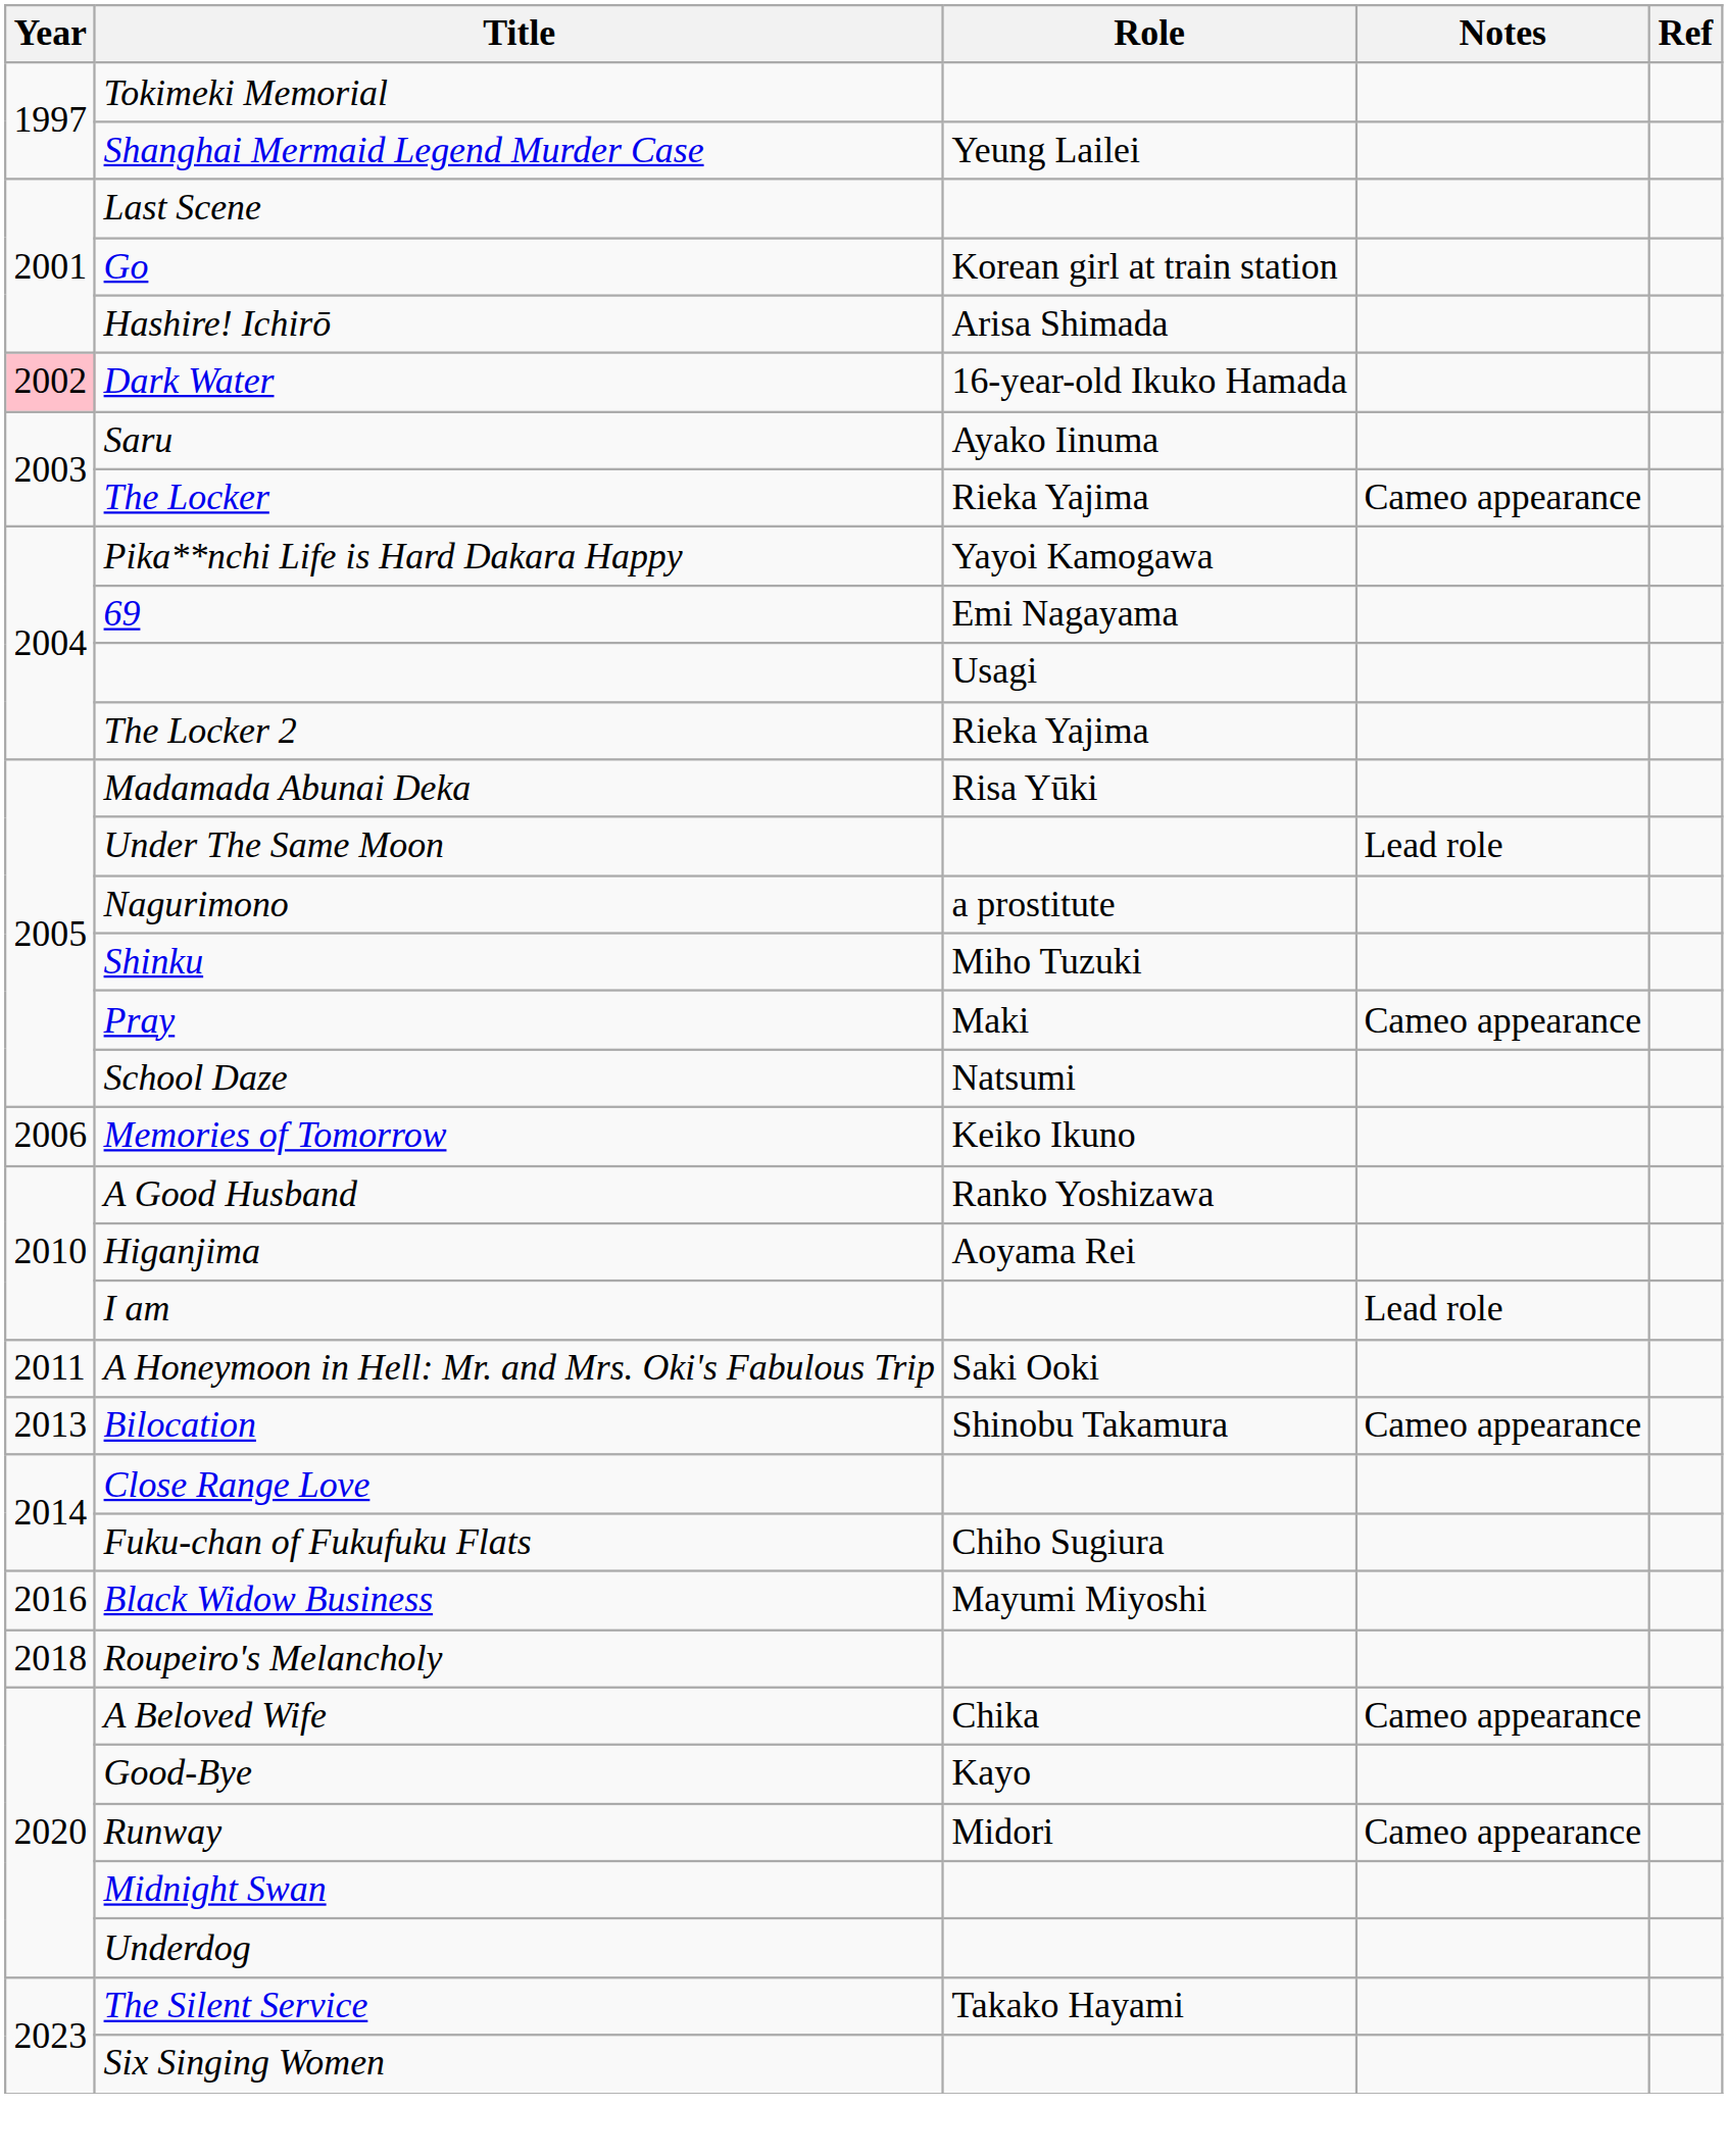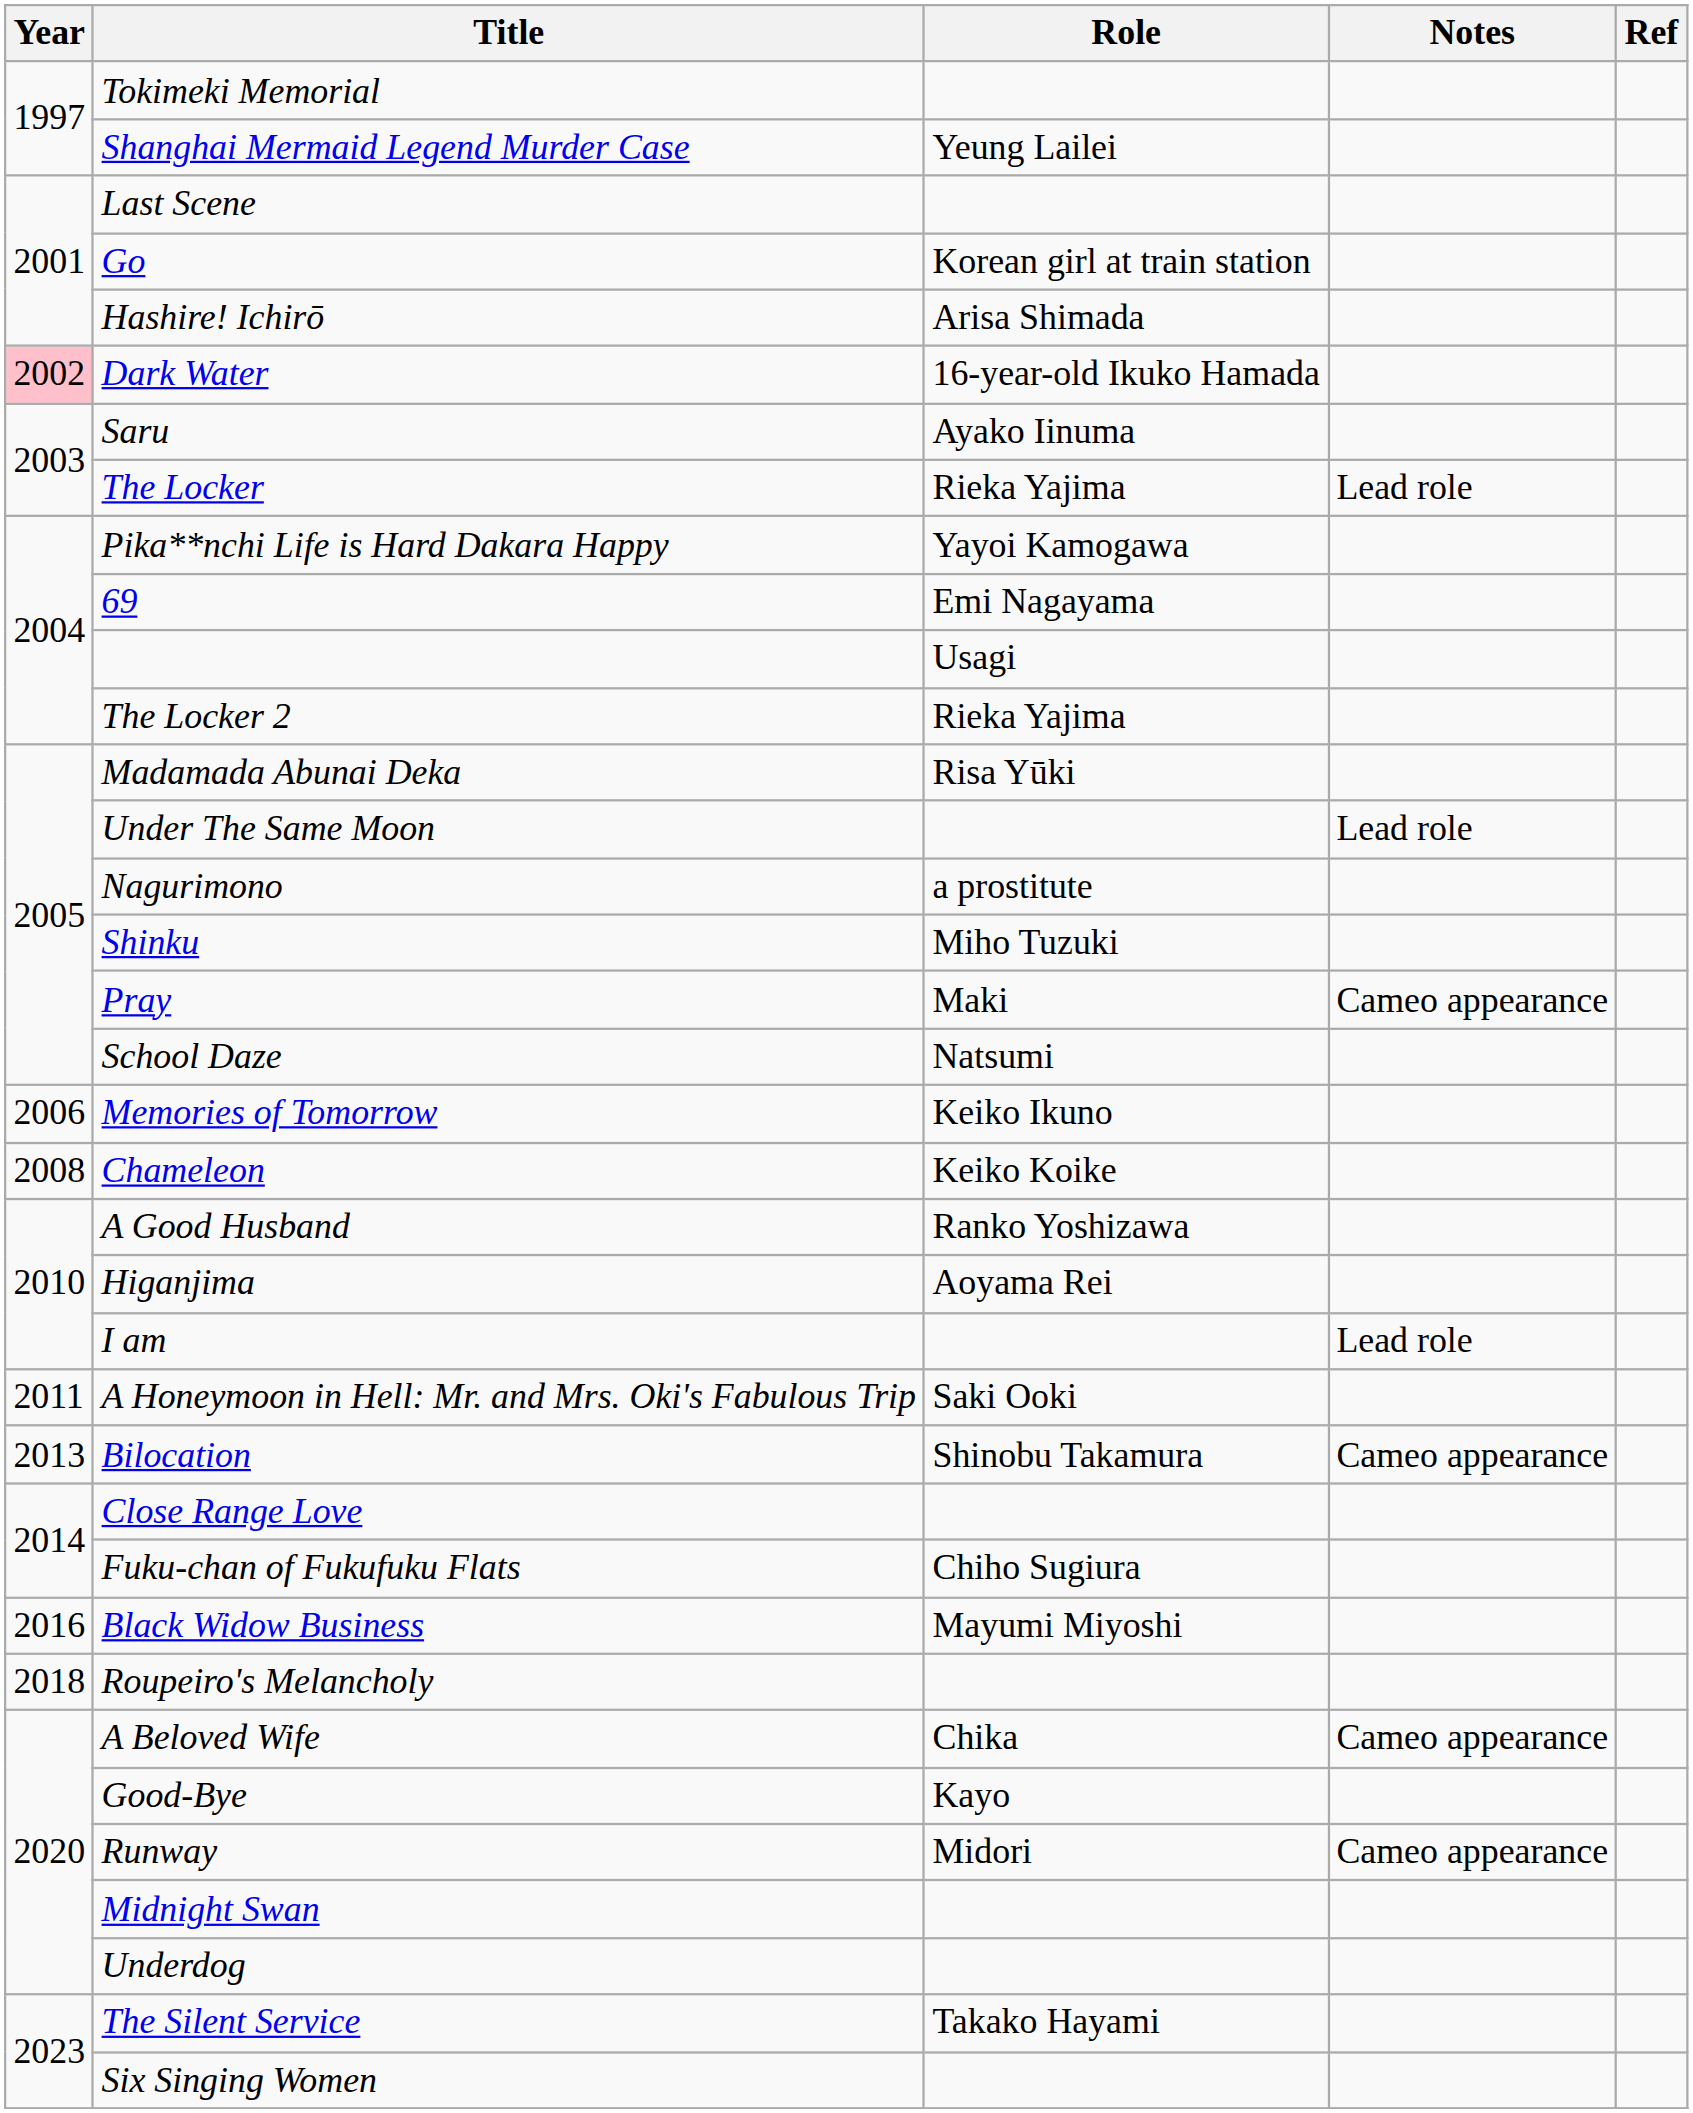 <table class="wikitable sortable plainrowheaders">
 <tr>
 <th>Year</th>
 <th>Title</th>
 <th>Role</th>
 <th>Notes</th>
 <th class="unsortable">Ref</th>
 </tr>
 <tr>
 <td rowspan=2>1997</td>
 <td><em>Tokimeki Memorial</em></td>
 <td></td>
 <td></td>
 <td></td>
 </tr>
 <tr>
 <td><em><a href='#'>Shanghai Mermaid Legend Murder Case</a></em></td>
 <td>Yeung Lailei</td>
 <td> </td>
 <td></td>
 </tr>
 <tr>
 <td rowspan=3>2001</td>
 <td><em>Last Scene</em></td>
 <td> </td>
 <td> </td>
 <td></td>
 </tr>
 <tr>
 <td><em><a href='#'>Go</a></em></td>
 <td>Korean girl at train station</td>
 <td> </td>
 <td></td>
 </tr>
 <tr>
 <td><em>Hashire! Ichirō</em></td>
 <td>Arisa Shimada</td>
 <td> </td>
 <td></td>
 </tr>
 <tr>
 <td style="background: pink;">2002</td>
 <td><em><a href='#'>Dark Water</a></em></td>
 <td>16-year-old Ikuko Hamada</td>
 <td></td>
 <td></td>
 </tr>
 <tr>
 <td rowspan=2>2003</td>
 <td><em>Saru</em></td>
 <td>Ayako Iinuma</td>
 <td> </td>
 <td></td>
 </tr>
 <tr>
 <td><em><a href='#'>The Locker</a></em></td>
 <td>Rieka Yajima</td>
-<td>Cameo appearance</td>
+<td>Lead role</td>
 <td></td>
 </tr>
 <tr>
 <td rowspan=4>2004</td>
 <td><em>Pika**nchi Life is Hard Dakara Happy</em></td>
 <td>Yayoi Kamogawa</td>
 <td> </td>
 <td></td>
 </tr>
 <tr>
 <td><em><a href='#'>69</a></em></td>
 <td>Emi Nagayama</td>
 <td></td>
 <td></td>
 </tr>
 <tr>
 <td><em></em></td>
 <td>Usagi</td>
 <td> </td>
 <td></td>
 </tr>
 <tr>
 <td><em>The Locker 2</em></td>
 <td>Rieka Yajima</td>
 <td> </td>
 <td></td>
 </tr>
 <tr>
 <td rowspan=6>2005</td>
 <td><em>Madamada Abunai Deka</em></td>
 <td>Risa Yūki</td>
 <td> </td>
 <td></td>
 </tr>
 <tr>
 <td><em>Under The Same Moon</em> </td>
 <td></td>
 <td>Lead role</td>
 <td></td>
 </tr>
 <tr>
 <td><em>Nagurimono</em></td>
 <td>a prostitute</td>
 <td> </td>
 <td></td>
 </tr>
 <tr>
 <td><em><a href='#'>Shinku</a></em></td>
 <td>Miho Tuzuki</td>
 <td> </td>
 <td></td>
 </tr>
 <tr>
 <td><em><a href='#'>Pray</a></em></td>
 <td>Maki</td>
 <td>Cameo appearance</td>
 <td></td>
 </tr>
 <tr>
 <td><em>School Daze</em></td>
 <td>Natsumi</td>
 <td> </td>
 <td></td>
 </tr>
 <tr>
 <td>2006</td>
 <td><em><a href='#'>Memories of Tomorrow</a></em></td>
 <td>Keiko Ikuno</td>
+<td></td>
+<td></td>
+</tr>
+<tr>
+<td>2008</td>
+<td><em><a href='#'>Chameleon</a></em></td>
+<td>Keiko Koike</td>
 <td></td>
 <td></td>
 </tr>
 <tr>
 <td rowspan=3>2010</td>
 <td><em>A Good Husband</em></td>
 <td>Ranko Yoshizawa</td>
 <td></td>
 <td></td>
 </tr>
 <tr>
 <td><em>Higanjima</em></td>
 <td>Aoyama Rei</td>
 <td></td>
 <td></td>
 </tr>
 <tr>
 <td><em>I am</em></td>
 <td> </td>
 <td>Lead role</td>
 <td></td>
 </tr>
 <tr>
 <td>2011</td>
 <td><em>A Honeymoon in Hell: Mr. and Mrs. Oki's Fabulous Trip</em></td>
 <td>Saki Ooki</td>
 <td></td>
 <td></td>
 </tr>
 <tr>
 <td>2013</td>
 <td><em><a href='#'>Bilocation</a></em></td>
 <td>Shinobu Takamura</td>
 <td>Cameo appearance</td>
 <td></td>
 </tr>
 <tr>
 <td rowspan=2>2014</td>
 <td><em><a href='#'>Close Range Love</a></em></td>
 <td> </td>
 <td></td>
 <td></td>
 </tr>
 <tr>
 <td><em>Fuku-chan of Fukufuku Flats</em></td>
 <td>Chiho Sugiura</td>
 <td></td>
 <td></td>
 </tr>
 <tr>
 <td>2016</td>
 <td><em><a href='#'>Black Widow Business</a></em></td>
 <td>Mayumi Miyoshi</td>
 <td></td>
 <td></td>
 </tr>
 <tr>
 <td>2018</td>
 <td><em>Roupeiro's Melancholy</em></td>
 <td></td>
 <td></td>
 <td></td>
 </tr>
 <tr>
 <td rowspan=5>2020</td>
 <td><em>A Beloved Wife</em></td>
 <td>Chika</td>
 <td>Cameo appearance</td>
 <td></td>
 </tr>
 <tr>
 <td><em>Good-Bye</em></td>
 <td>Kayo</td>
 <td></td>
 <td></td>
 </tr>
 <tr>
 <td><em>Runway</em></td>
 <td>Midori</td>
 <td>Cameo appearance</td>
 <td></td>
 </tr>
 <tr>
 <td><em><a href='#'>Midnight Swan</a></em></td>
 <td></td>
 <td></td>
 <td></td>
 </tr>
 <tr>
 <td><em>Underdog</em></td>
 <td></td>
 <td></td>
 <td></td>
 </tr>
 <tr>
 <td rowspan=2>2023</td>
 <td><em><a href='#'>The Silent Service</a></em></td>
 <td>Takako Hayami</td>
 <td></td>
 <td></td>
 </tr>
 <tr>
 <td><em>Six Singing Women</em></td>
 <td></td>
 <td></td>
 <td></td>
 </tr>
 <tr>
 </tr>
 </table>
